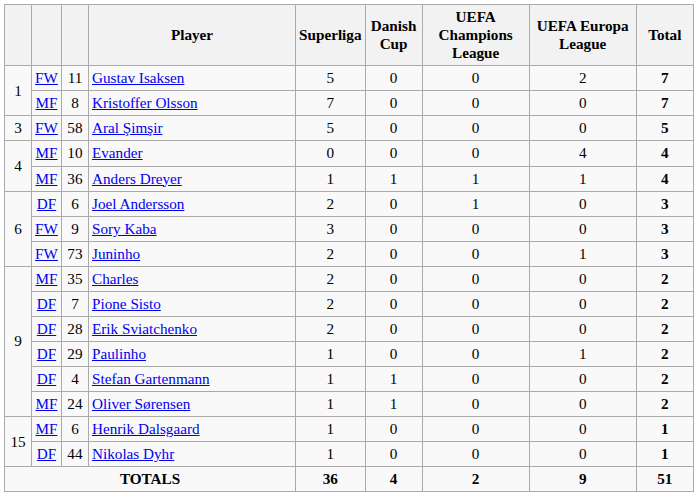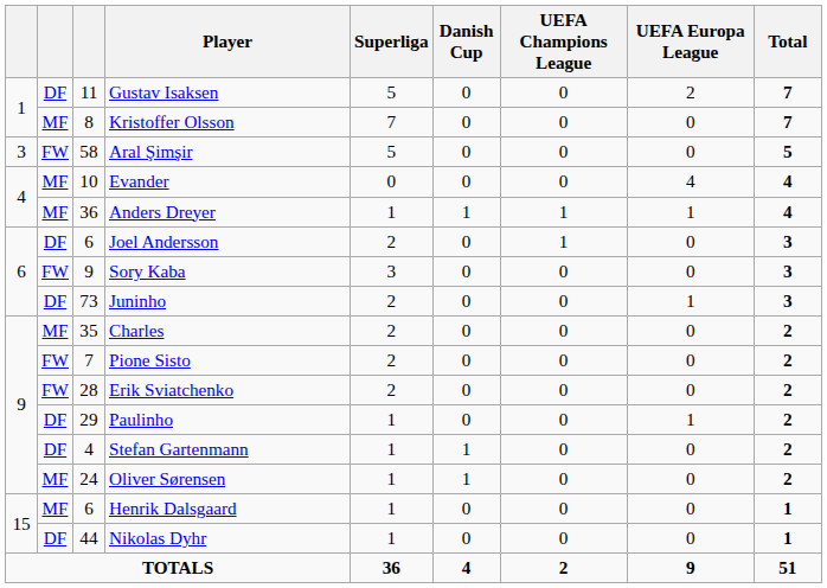 <table class="wikitable sortable" style="font-size: 95%; text-align: center;">
 <tr>
 <th width=20></th>
 <th width=20></th>
 <th width=20></th>
 <th width=200>Player</th>
 <th width=50>Superliga</th>
 <th width=50>Danish Cup</th>
 <th width=100>UEFA Champions League</th>
 <th width=100>UEFA Europa League</th>
 <th width=50>Total</th>
 </tr>
 <tr>
 <td rowspan=2>1</td>
-<td><a href='#'>FW</a></td>
+<td><a href='#'>DF</a></td>
 <td>11</td>
 <td align=left> <a href='#'>Gustav Isaksen</a></td>
 <td>5</td>
 <td>0</td>
 <td>0</td>
 <td>2</td>
 <td><strong>7</strong></td>
 </tr>
 <tr>
 <td><a href='#'>MF</a></td>
 <td>8</td>
 <td align=left> <a href='#'>Kristoffer Olsson</a></td>
 <td>7</td>
 <td>0</td>
 <td>0</td>
 <td>0</td>
 <td><strong>7</strong></td>
 </tr>
 <tr>
 <td rowspan=1>3</td>
 <td><a href='#'>FW</a></td>
 <td>58</td>
 <td align=left> <a href='#'>Aral Şimşir</a></td>
 <td>5</td>
 <td>0</td>
 <td>0</td>
 <td>0</td>
 <td><strong>5</strong></td>
 </tr>
 <tr>
 <td rowspan=2>4</td>
 <td><a href='#'>MF</a></td>
 <td>10</td>
 <td align=left> <a href='#'>Evander</a></td>
 <td>0</td>
 <td>0</td>
 <td>0</td>
 <td>4</td>
 <td><strong>4</strong></td>
 </tr>
 <tr>
 <td><a href='#'>MF</a></td>
 <td>36</td>
 <td align=left> <a href='#'>Anders Dreyer</a></td>
 <td>1</td>
 <td>1</td>
 <td>1</td>
 <td>1</td>
 <td><strong>4</strong></td>
 </tr>
 <tr>
 <td rowspan=3>6</td>
 <td><a href='#'>DF</a></td>
 <td>6</td>
 <td align=left> <a href='#'>Joel Andersson</a></td>
 <td>2</td>
 <td>0</td>
 <td>1</td>
 <td>0</td>
 <td><strong>3</strong></td>
 </tr>
 <tr>
 <td><a href='#'>FW</a></td>
 <td>9</td>
 <td align=left> <a href='#'>Sory Kaba</a></td>
 <td>3</td>
 <td>0</td>
 <td>0</td>
 <td>0</td>
 <td><strong>3</strong></td>
 </tr>
 <tr>
-<td><a href='#'>FW</a></td>
+<td><a href='#'>DF</a></td>
 <td>73</td>
 <td align=left> <a href='#'>Juninho</a></td>
 <td>2</td>
 <td>0</td>
 <td>0</td>
 <td>1</td>
 <td><strong>3</strong></td>
 </tr>
 <tr>
 <td rowspan=6>9</td>
 <td><a href='#'>MF</a></td>
 <td>35</td>
 <td align=left> <a href='#'>Charles</a></td>
 <td>2</td>
 <td>0</td>
 <td>0</td>
 <td>0</td>
 <td><strong>2</strong></td>
 </tr>
 <tr>
-<td><a href='#'>DF</a></td>
+<td><a href='#'>FW</a></td>
 <td>7</td>
 <td align=left> <a href='#'>Pione Sisto</a></td>
 <td>2</td>
 <td>0</td>
 <td>0</td>
 <td>0</td>
 <td><strong>2</strong></td>
 </tr>
 <tr>
-<td><a href='#'>DF</a></td>
+<td><a href='#'>FW</a></td>
 <td>28</td>
 <td align=left> <a href='#'>Erik Sviatchenko</a></td>
 <td>2</td>
 <td>0</td>
 <td>0</td>
 <td>0</td>
 <td><strong>2</strong></td>
 </tr>
 <tr>
 <td><a href='#'>DF</a></td>
 <td>29</td>
 <td align=left> <a href='#'>Paulinho</a></td>
 <td>1</td>
 <td>0</td>
 <td>0</td>
 <td>1</td>
 <td><strong>2</strong></td>
 </tr>
 <tr>
 <td><a href='#'>DF</a></td>
 <td>4</td>
 <td align=left> <a href='#'>Stefan Gartenmann</a></td>
 <td>1</td>
 <td>1</td>
 <td>0</td>
 <td>0</td>
 <td><strong>2</strong></td>
 </tr>
 <tr>
 <td><a href='#'>MF</a></td>
 <td>24</td>
 <td align=left> <a href='#'>Oliver Sørensen</a></td>
 <td>1</td>
 <td>1</td>
 <td>0</td>
 <td>0</td>
 <td><strong>2</strong></td>
 </tr>
 <tr>
 <td rowspan=2>15</td>
 <td><a href='#'>MF</a></td>
 <td>6</td>
 <td align=left> <a href='#'>Henrik Dalsgaard</a></td>
 <td>1</td>
 <td>0</td>
 <td>0</td>
 <td>0</td>
 <td><strong>1</strong></td>
 </tr>
 <tr>
 <td><a href='#'>DF</a></td>
 <td>44</td>
 <td align=left> <a href='#'>Nikolas Dyhr</a></td>
 <td>1</td>
 <td>0</td>
 <td>0</td>
 <td>0</td>
 <td><strong>1</strong></td>
 </tr>
 <tr>
 <td colspan="4"><strong>TOTALS</strong></td>
 <td><strong>36</strong></td>
 <td><strong>4</strong></td>
 <td><strong>2</strong></td>
 <td><strong>9</strong></td>
 <td><strong>51</strong></td>
 </tr>
 </table>
